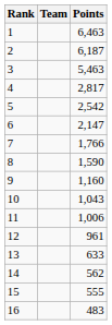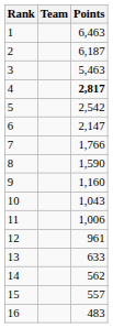 <table class="wikitable">
 <tr>
 <th>Rank</th>
 <th>Team</th>
 <th>Points</th>
 </tr>
 <tr>
 <td>1</td>
 <td></td>
 <td align=right>6,463</td>
 </tr>
 <tr>
 <td>2</td>
 <td></td>
 <td align=right>6,187</td>
 </tr>
 <tr>
 <td>3</td>
 <td></td>
 <td align=right>5,463</td>
 </tr>
 <tr>
 <td>4</td>
 <td></td>
-<td align=right>2,817</td>
+<td align=right><strong>2,817</strong></td>
 </tr>
 <tr>
 <td>5</td>
 <td></td>
 <td align=right>2,542</td>
 </tr>
 <tr>
 <td>6</td>
 <td></td>
 <td align=right>2,147</td>
 </tr>
 <tr>
 <td>7</td>
 <td></td>
 <td align=right>1,766</td>
 </tr>
 <tr>
 <td>8</td>
 <td></td>
 <td align=right>1,590</td>
 </tr>
 <tr>
 <td>9</td>
 <td></td>
 <td align=right>1,160</td>
 </tr>
 <tr>
 <td>10</td>
 <td></td>
 <td align=right>1,043</td>
 </tr>
 <tr>
 <td>11</td>
 <td></td>
 <td align=right>1,006</td>
 </tr>
 <tr>
 <td>12</td>
 <td></td>
 <td align=right>961</td>
 </tr>
 <tr>
 <td>13</td>
 <td></td>
 <td align=right>633</td>
 </tr>
 <tr>
 <td>14</td>
 <td></td>
 <td align=right>562</td>
 </tr>
 <tr>
 <td>15</td>
 <td></td>
-<td align=right>555</td>
+<td align=right>557</td>
 </tr>
 <tr>
 <td>16</td>
 <td></td>
 <td align=right>483</td>
 </tr>
 </table>
